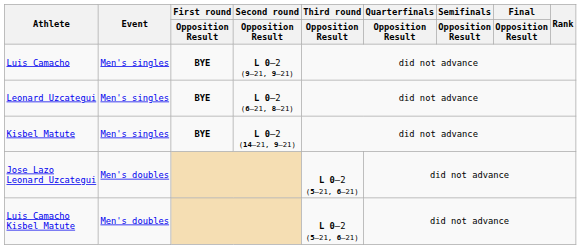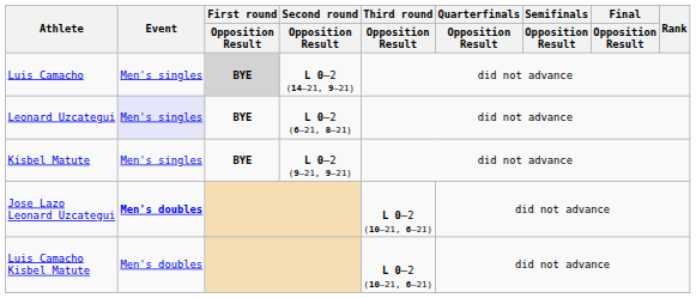 <table class="wikitable" style="font-size:90%">
 <tr>
 <th rowspan="2">Athlete</th>
 <th rowspan="2">Event</th>
 <th>First round</th>
 <th>Second round</th>
 <th>Third round</th>
 <th>Quarterfinals</th>
 <th>Semifinals</th>
 <th>Final</th>
 <th rowspan="2">Rank</th>
 </tr>
 <tr>
 <th>Opposition<br>Result</th>
 <th>Opposition<br>Result</th>
 <th>Opposition<br>Result</th>
 <th>Opposition<br>Result</th>
 <th>Opposition<br>Result</th>
 <th>Opposition<br>Result</th>
 </tr>
 <tr>
 <td><a href='#'>Luis Camacho</a></td>
 <td><a href='#'>Men's singles</a></td>
-<td align=center><strong>BYE</strong></td>
-<td align=center><br> <strong>L</strong> <strong>0</strong>–2<br><small>(<strong>9</strong>–21, <strong>9</strong>–21)</small></td>
+<td align=center style="background: lightgrey;"><strong>BYE</strong></td>
+<td align=center><br> <strong>L</strong> <strong>0</strong>–2<br><small>(<strong>14</strong>–21, <strong>9</strong>–21)</small></td>
 <td style="text-align:center;" colspan="7">did not advance</td>
 </tr>
 <tr>
 <td><a href='#'>Leonard Uzcategui</a></td>
-<td><a href='#'>Men's singles</a></td>
+<td style="background: lavender;"><a href='#'>Men's singles</a></td>
 <td align=center><strong>BYE</strong></td>
 <td align=center><br> <strong>L</strong> <strong>0</strong>–2<br><small>(<strong>6</strong>–21, <strong>8</strong>–21)</small></td>
 <td style="text-align:center;" colspan="7">did not advance</td>
 </tr>
 <tr>
 <td><a href='#'>Kisbel Matute</a></td>
 <td><a href='#'>Men's singles</a></td>
 <td align=center><strong>BYE</strong></td>
-<td align=center><br> <strong>L</strong> <strong>0</strong>–2<br><small>(<strong>14</strong>–21, <strong>9</strong>–21)</small></td>
+<td align=center><br> <strong>L</strong> <strong>0</strong>–2<br><small>(<strong>9</strong>–21, <strong>9</strong>–21)</small></td>
 <td style="text-align:center;" colspan="7">did not advance</td>
 </tr>
 <tr>
 <td><a href='#'>Jose Lazo</a><br><a href='#'>Leonard Uzcategui</a></td>
-<td><a href='#'>Men's doubles</a></td>
+<td><strong><a href='#'>Men's doubles</a></strong></td>
 <td colspan="2" style="text-align:center; background:wheat;"></td>
-<td align=center><br><br> <strong>L</strong> <strong>0</strong>–2<br><small>(<strong>5</strong>–21, <strong>6</strong>–21)</small></td>
+<td align=center><br><br> <strong>L</strong> <strong>0</strong>–2<br><small>(<strong>10</strong>–21, <strong>6</strong>–21)</small></td>
 <td style="text-align:center;" colspan="7">did not advance</td>
 </tr>
 <tr>
 <td><a href='#'>Luis Camacho</a><br><a href='#'>Kisbel Matute</a></td>
 <td><a href='#'>Men's doubles</a></td>
 <td colspan="2" style="text-align:center; background:wheat;"></td>
-<td align=center><br><br> <strong>L</strong> <strong>0</strong>–2<br><small>(<strong>5</strong>–21, <strong>6</strong>–21)</small></td>
+<td align=center><br><br> <strong>L</strong> <strong>0</strong>–2<br><small>(<strong>10</strong>–21, <strong>6</strong>–21)</small></td>
 <td style="text-align:center;" colspan="7">did not advance</td>
 </tr>
 </table>
